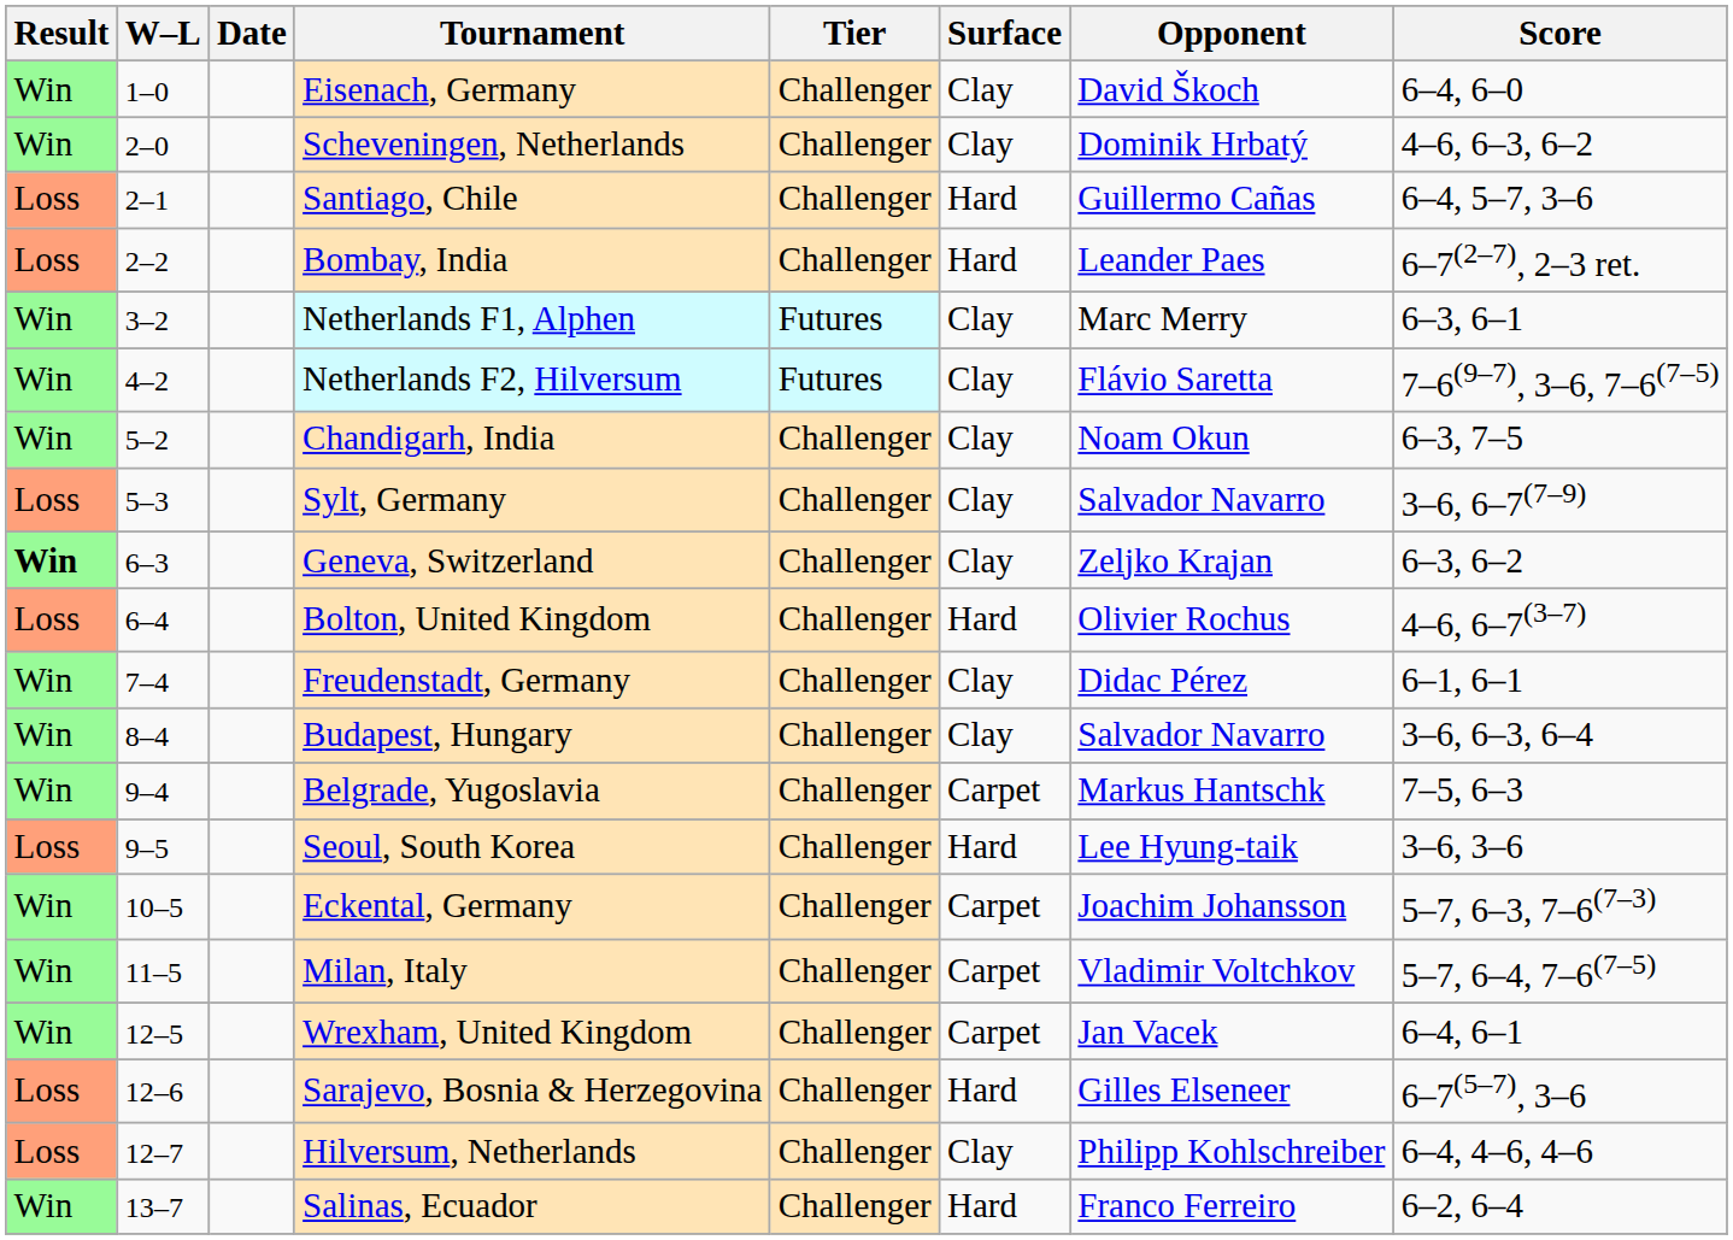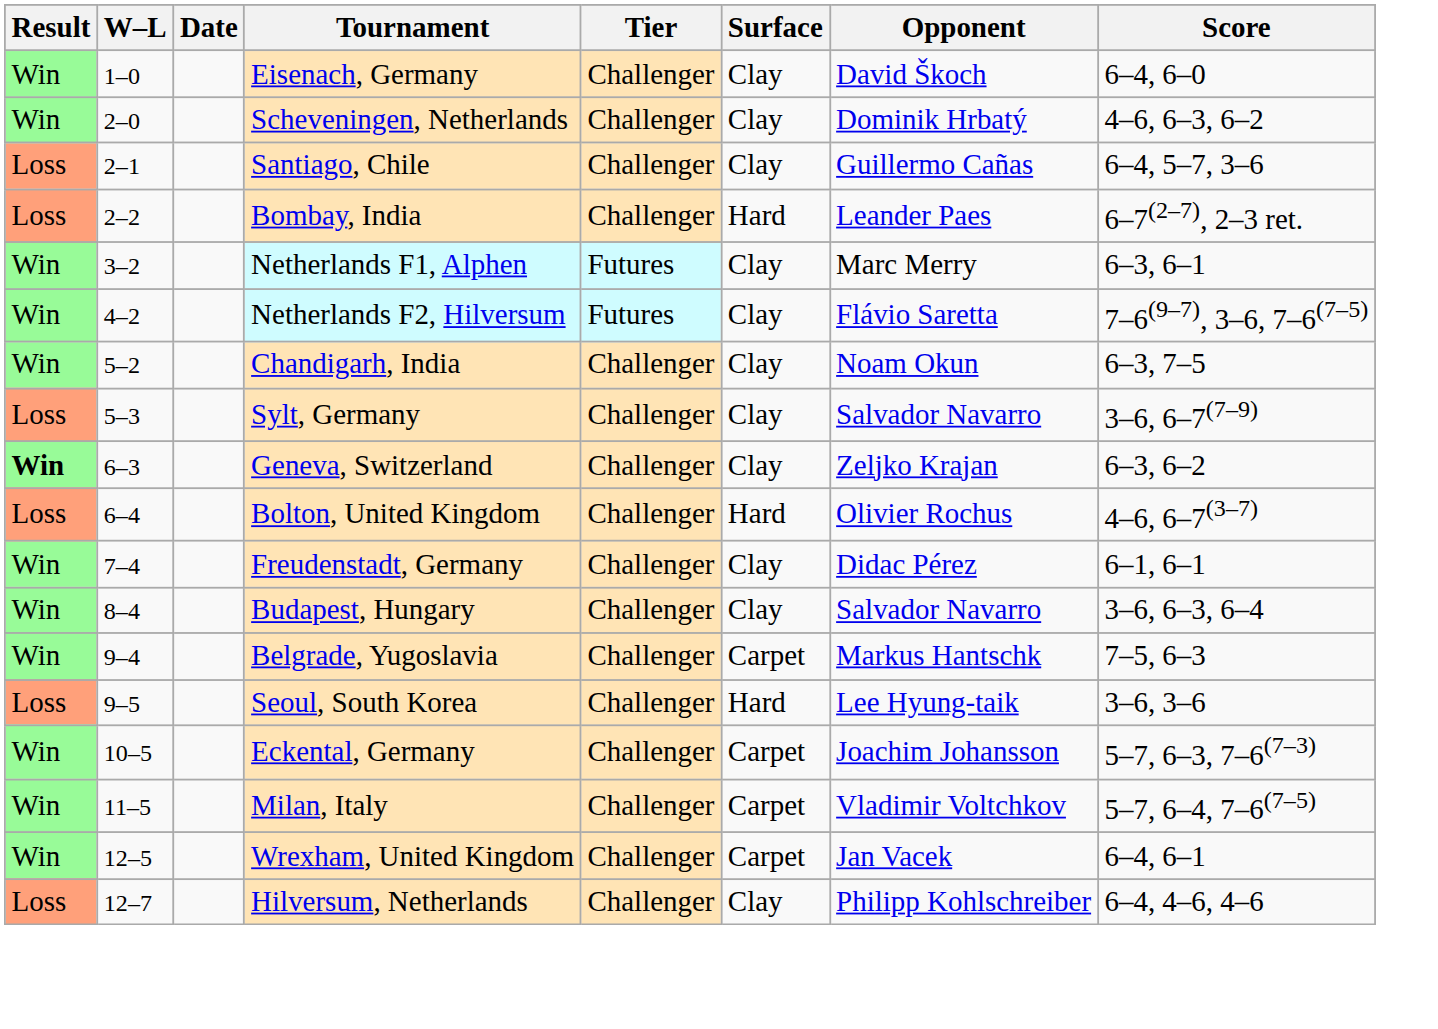 <table class="sortable wikitable">
 <tr>
 <th>Result</th>
 <th class="unsortable">W–L</th>
 <th>Date</th>
 <th>Tournament</th>
 <th>Tier</th>
 <th>Surface</th>
 <th>Opponent</th>
 <th class="unsortable">Score</th>
 </tr>
 <tr>
 <td style="background:#98fb98;">Win</td>
 <td><small>1–0</small></td>
 <td></td>
 <td style="background:moccasin;"><a href='#'>Eisenach</a>, Germany</td>
 <td style="background:moccasin;">Challenger</td>
 <td>Clay</td>
 <td> <a href='#'>David Škoch</a></td>
 <td>6–4, 6–0</td>
 </tr>
 <tr>
 <td style="background:#98fb98;">Win</td>
 <td><small>2–0</small></td>
 <td></td>
 <td style="background:moccasin;"><a href='#'>Scheveningen</a>, Netherlands</td>
 <td style="background:moccasin;">Challenger</td>
 <td>Clay</td>
 <td> <a href='#'>Dominik Hrbatý</a></td>
 <td>4–6, 6–3, 6–2</td>
 </tr>
 <tr>
 <td style="background:#ffa07a;">Loss</td>
 <td><small>2–1</small></td>
 <td></td>
 <td style="background:moccasin;"><a href='#'>Santiago</a>, Chile</td>
 <td style="background:moccasin;">Challenger</td>
-<td>Hard</td>
+<td>Clay</td>
 <td> <a href='#'>Guillermo Cañas</a></td>
 <td>6–4, 5–7, 3–6</td>
 </tr>
 <tr>
 <td style="background:#ffa07a;">Loss</td>
 <td><small>2–2</small></td>
 <td></td>
 <td style="background:moccasin;"><a href='#'>Bombay</a>, India</td>
 <td style="background:moccasin;">Challenger</td>
 <td>Hard</td>
 <td> <a href='#'>Leander Paes</a></td>
 <td>6–7<sup>(2–7)</sup>, 2–3 ret.</td>
 </tr>
 <tr>
 <td style="background:#98fb98;">Win</td>
 <td><small>3–2</small></td>
 <td></td>
 <td style="background:#cffcff;">Netherlands F1, <a href='#'>Alphen</a></td>
 <td style="background:#cffcff;">Futures</td>
 <td>Clay</td>
 <td> Marc Merry</td>
 <td>6–3, 6–1</td>
 </tr>
 <tr>
 <td style="background:#98fb98;">Win</td>
 <td><small>4–2</small></td>
 <td></td>
 <td style="background:#cffcff;">Netherlands F2, <a href='#'>Hilversum</a></td>
 <td style="background:#cffcff;">Futures</td>
 <td>Clay</td>
 <td> <a href='#'>Flávio Saretta</a></td>
 <td>7–6<sup>(9–7)</sup>, 3–6, 7–6<sup>(7–5)</sup></td>
 </tr>
 <tr>
 <td style="background:#98fb98;">Win</td>
 <td><small>5–2</small></td>
 <td></td>
 <td style="background:moccasin;"><a href='#'>Chandigarh</a>, India</td>
 <td style="background:moccasin;">Challenger</td>
 <td>Clay</td>
 <td> <a href='#'>Noam Okun</a></td>
 <td>6–3, 7–5</td>
 </tr>
 <tr>
 <td style="background:#ffa07a;">Loss</td>
 <td><small>5–3</small></td>
 <td></td>
 <td style="background:moccasin;"><a href='#'>Sylt</a>, Germany</td>
 <td style="background:moccasin;">Challenger</td>
 <td>Clay</td>
 <td> <a href='#'>Salvador Navarro</a></td>
 <td>3–6, 6–7<sup>(7–9)</sup></td>
 </tr>
 <tr>
 <td style="background:#98fb98;"><strong>Win</strong></td>
 <td><small>6–3</small></td>
 <td></td>
 <td style="background:moccasin;"><a href='#'>Geneva</a>, Switzerland</td>
 <td style="background:moccasin;">Challenger</td>
 <td>Clay</td>
 <td> <a href='#'>Zeljko Krajan</a></td>
 <td>6–3, 6–2</td>
 </tr>
 <tr>
 <td style="background:#ffa07a;">Loss</td>
 <td><small>6–4</small></td>
 <td></td>
 <td style="background:moccasin;"><a href='#'>Bolton</a>, United Kingdom</td>
 <td style="background:moccasin;">Challenger</td>
 <td>Hard</td>
 <td> <a href='#'>Olivier Rochus</a></td>
 <td>4–6, 6–7<sup>(3–7)</sup></td>
 </tr>
 <tr>
 <td style="background:#98fb98;">Win</td>
 <td><small>7–4</small></td>
 <td></td>
 <td style="background:moccasin;"><a href='#'>Freudenstadt</a>, Germany</td>
 <td style="background:moccasin;">Challenger</td>
 <td>Clay</td>
 <td> <a href='#'>Didac Pérez</a></td>
 <td>6–1, 6–1</td>
 </tr>
 <tr>
 <td style="background:#98fb98;">Win</td>
 <td><small>8–4</small></td>
 <td></td>
 <td style="background:moccasin;"><a href='#'>Budapest</a>, Hungary</td>
 <td style="background:moccasin;">Challenger</td>
 <td>Clay</td>
 <td> <a href='#'>Salvador Navarro</a></td>
 <td>3–6, 6–3, 6–4</td>
 </tr>
 <tr>
 <td style="background:#98fb98;">Win</td>
 <td><small>9–4</small></td>
 <td></td>
 <td style="background:moccasin;"><a href='#'>Belgrade</a>, Yugoslavia</td>
 <td style="background:moccasin;">Challenger</td>
 <td>Carpet</td>
 <td> <a href='#'>Markus Hantschk</a></td>
 <td>7–5, 6–3</td>
 </tr>
 <tr>
 <td style="background:#ffa07a;">Loss</td>
 <td><small>9–5</small></td>
 <td></td>
 <td style="background:moccasin;"><a href='#'>Seoul</a>, South Korea</td>
 <td style="background:moccasin;">Challenger</td>
 <td>Hard</td>
 <td> <a href='#'>Lee Hyung-taik</a></td>
 <td>3–6, 3–6</td>
 </tr>
 <tr>
 <td style="background:#98fb98;">Win</td>
 <td><small>10–5</small></td>
 <td></td>
 <td style="background:moccasin;"><a href='#'>Eckental</a>, Germany</td>
 <td style="background:moccasin;">Challenger</td>
 <td>Carpet</td>
 <td> <a href='#'>Joachim Johansson</a></td>
 <td>5–7, 6–3, 7–6<sup>(7–3)</sup></td>
 </tr>
 <tr>
 <td style="background:#98fb98;">Win</td>
 <td><small>11–5</small></td>
 <td></td>
 <td style="background:moccasin;"><a href='#'>Milan</a>, Italy</td>
 <td style="background:moccasin;">Challenger</td>
 <td>Carpet</td>
 <td> <a href='#'>Vladimir Voltchkov</a></td>
 <td>5–7, 6–4, 7–6<sup>(7–5)</sup></td>
 </tr>
 <tr>
 <td style="background:#98fb98;">Win</td>
 <td><small>12–5</small></td>
 <td></td>
 <td style="background:moccasin;"><a href='#'>Wrexham</a>, United Kingdom</td>
 <td style="background:moccasin;">Challenger</td>
 <td>Carpet</td>
 <td> <a href='#'>Jan Vacek</a></td>
 <td>6–4, 6–1</td>
 </tr>
 <tr>
 <td style="background:#ffa07a;">Loss</td>
-<td><small>12–6</small></td>
-<td></td>
-<td style="background:moccasin;"><a href='#'>Sarajevo</a>, Bosnia & Herzegovina</td>
-<td style="background:moccasin;">Challenger</td>
-<td>Hard</td>
-<td> <a href='#'>Gilles Elseneer</a></td>
-<td>6–7<sup>(5–7)</sup>, 3–6</td>
-</tr>
-<tr>
-<td style="background:#ffa07a;">Loss</td>
 <td><small>12–7</small></td>
 <td></td>
 <td style="background:moccasin;"><a href='#'>Hilversum</a>, Netherlands</td>
 <td style="background:moccasin;">Challenger</td>
 <td>Clay</td>
 <td> <a href='#'>Philipp Kohlschreiber</a></td>
 <td>6–4, 4–6, 4–6</td>
 </tr>
-<tr>
-<td style="background:#98fb98;">Win</td>
-<td><small>13–7</small></td>
-<td></td>
-<td style="background:moccasin;"><a href='#'>Salinas</a>, Ecuador</td>
-<td style="background:moccasin;">Challenger</td>
-<td>Hard</td>
-<td> <a href='#'>Franco Ferreiro</a></td>
-<td>6–2, 6–4</td>
-</tr>
 </table>
